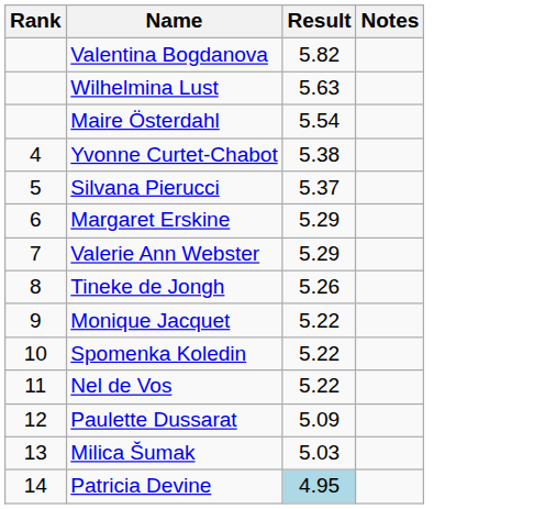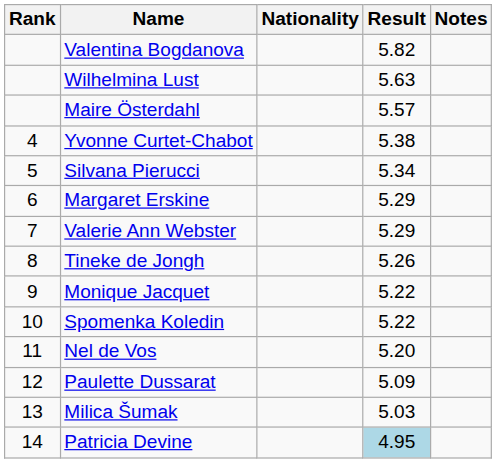 <table class="wikitable sortable" style="text-align:center">
 <tr>
 <th>Rank</th>
 <th>Name</th>
+<th>Nationality</th>
 <th>Result</th>
 <th>Notes</th>
 </tr>
 <tr>
 <td></td>
 <td align=left><a href='#'>Valentina Bogdanova</a></td>
+<td align=left></td>
 <td>5.82</td>
 <td></td>
 </tr>
 <tr>
 <td></td>
 <td align=left><a href='#'>Wilhelmina Lust</a></td>
+<td align=left></td>
 <td>5.63</td>
 <td></td>
 </tr>
 <tr>
 <td></td>
 <td align=left><a href='#'>Maire Österdahl</a></td>
-<td>5.54</td>
+<td align=left></td>
+<td>5.57</td>
 <td></td>
 </tr>
 <tr>
 <td>4</td>
 <td align=left><a href='#'>Yvonne Curtet-Chabot</a></td>
+<td align=left></td>
 <td>5.38</td>
 <td></td>
 </tr>
 <tr>
 <td>5</td>
 <td align=left><a href='#'>Silvana Pierucci</a></td>
-<td>5.37</td>
+<td align=left></td>
+<td>5.34</td>
 <td></td>
 </tr>
 <tr>
 <td>6</td>
 <td align=left><a href='#'>Margaret Erskine</a></td>
+<td align=left></td>
 <td>5.29</td>
 <td></td>
 </tr>
 <tr>
 <td>7</td>
 <td align=left><a href='#'>Valerie Ann Webster</a></td>
+<td align=left></td>
 <td>5.29</td>
 <td></td>
 </tr>
 <tr>
 <td>8</td>
 <td align=left><a href='#'>Tineke de Jongh</a></td>
+<td align=left></td>
 <td>5.26</td>
 <td></td>
 </tr>
 <tr>
 <td>9</td>
 <td align=left><a href='#'>Monique Jacquet</a></td>
+<td align=left></td>
 <td>5.22</td>
 <td></td>
 </tr>
 <tr>
 <td>10</td>
 <td align=left><a href='#'>Spomenka Koledin</a></td>
+<td align=left></td>
 <td>5.22</td>
 <td></td>
 </tr>
 <tr>
 <td>11</td>
 <td align=left><a href='#'>Nel de Vos</a></td>
-<td>5.22</td>
+<td align=left></td>
+<td>5.20</td>
 <td></td>
 </tr>
 <tr>
 <td>12</td>
 <td align=left><a href='#'>Paulette Dussarat</a></td>
+<td align=left></td>
 <td>5.09</td>
 <td></td>
 </tr>
 <tr>
 <td>13</td>
 <td align=left><a href='#'>Milica Šumak</a></td>
+<td align=left></td>
 <td>5.03</td>
 <td></td>
 </tr>
 <tr>
 <td>14</td>
 <td align=left><a href='#'>Patricia Devine</a></td>
+<td align=left></td>
 <td style="background: lightblue;">4.95</td>
 <td></td>
 </tr>
 </table>
